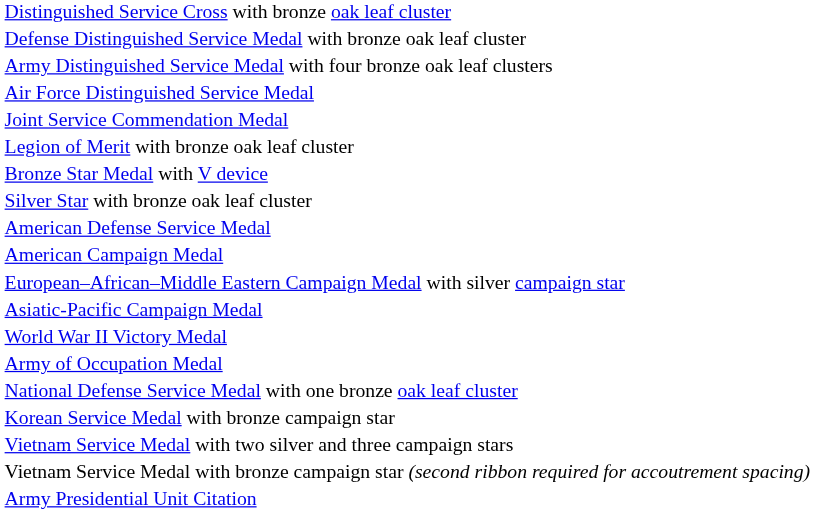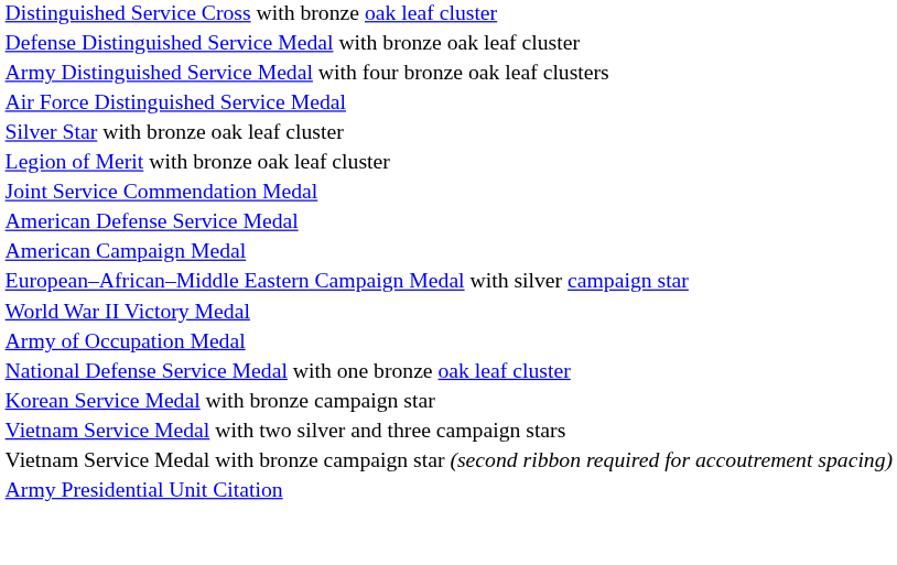 <table>
 <tr>
 <td></td>
 <td><a href='#'>Distinguished Service Cross</a> with bronze <a href='#'>oak leaf cluster</a></td>
 </tr>
 <tr>
 <td></td>
 <td><a href='#'>Defense Distinguished Service Medal</a> with bronze oak leaf cluster</td>
 </tr>
 <tr>
 <td></td>
 <td><a href='#'>Army Distinguished Service Medal</a> with four bronze oak leaf clusters</td>
 </tr>
 <tr>
 <td></td>
 <td><a href='#'>Air Force Distinguished Service Medal</a></td>
 </tr>
 <tr>
 <td></td>
-<td><a href='#'>Joint Service Commendation Medal</a></td>
+<td><a href='#'>Silver Star</a> with bronze oak leaf cluster</td>
 </tr>
 <tr>
 <td></td>
 <td><a href='#'>Legion of Merit</a> with bronze oak leaf cluster</td>
 </tr>
 <tr>
 <td></td>
-<td><a href='#'>Bronze Star Medal</a> with <a href='#'>V device</a></td>
-</tr>
-<tr>
-<td></td>
-<td><a href='#'>Silver Star</a> with bronze oak leaf cluster</td>
+<td><a href='#'>Joint Service Commendation Medal</a></td>
 </tr>
 <tr>
 <td></td>
 <td><a href='#'>American Defense Service Medal</a></td>
 </tr>
 <tr>
 <td></td>
 <td><a href='#'>American Campaign Medal</a></td>
 </tr>
 <tr>
 <td></td>
 <td><a href='#'>European–African–Middle Eastern Campaign Medal</a> with silver <a href='#'>campaign star</a></td>
-</tr>
-<tr>
-<td></td>
-<td><a href='#'>Asiatic-Pacific Campaign Medal</a></td>
 </tr>
 <tr>
 <td></td>
 <td><a href='#'>World War II Victory Medal</a></td>
 </tr>
 <tr>
 <td></td>
 <td><a href='#'>Army of Occupation Medal</a></td>
 </tr>
 <tr>
 <td></td>
 <td><a href='#'>National Defense Service Medal</a> with one bronze <a href='#'>oak leaf cluster</a></td>
 </tr>
 <tr>
 <td></td>
 <td><a href='#'>Korean Service Medal</a> with bronze campaign star</td>
 </tr>
 <tr>
 <td></td>
 <td><a href='#'>Vietnam Service Medal</a> with two silver and three campaign stars</td>
 </tr>
 <tr>
 <td></td>
 <td>Vietnam Service Medal with bronze campaign star <em>(second ribbon required for accoutrement spacing)</em></td>
 </tr>
 <tr>
 <td></td>
 <td><a href='#'>Army Presidential Unit Citation</a></td>
 </tr>
 <tr>
 </tr>
 </table>
